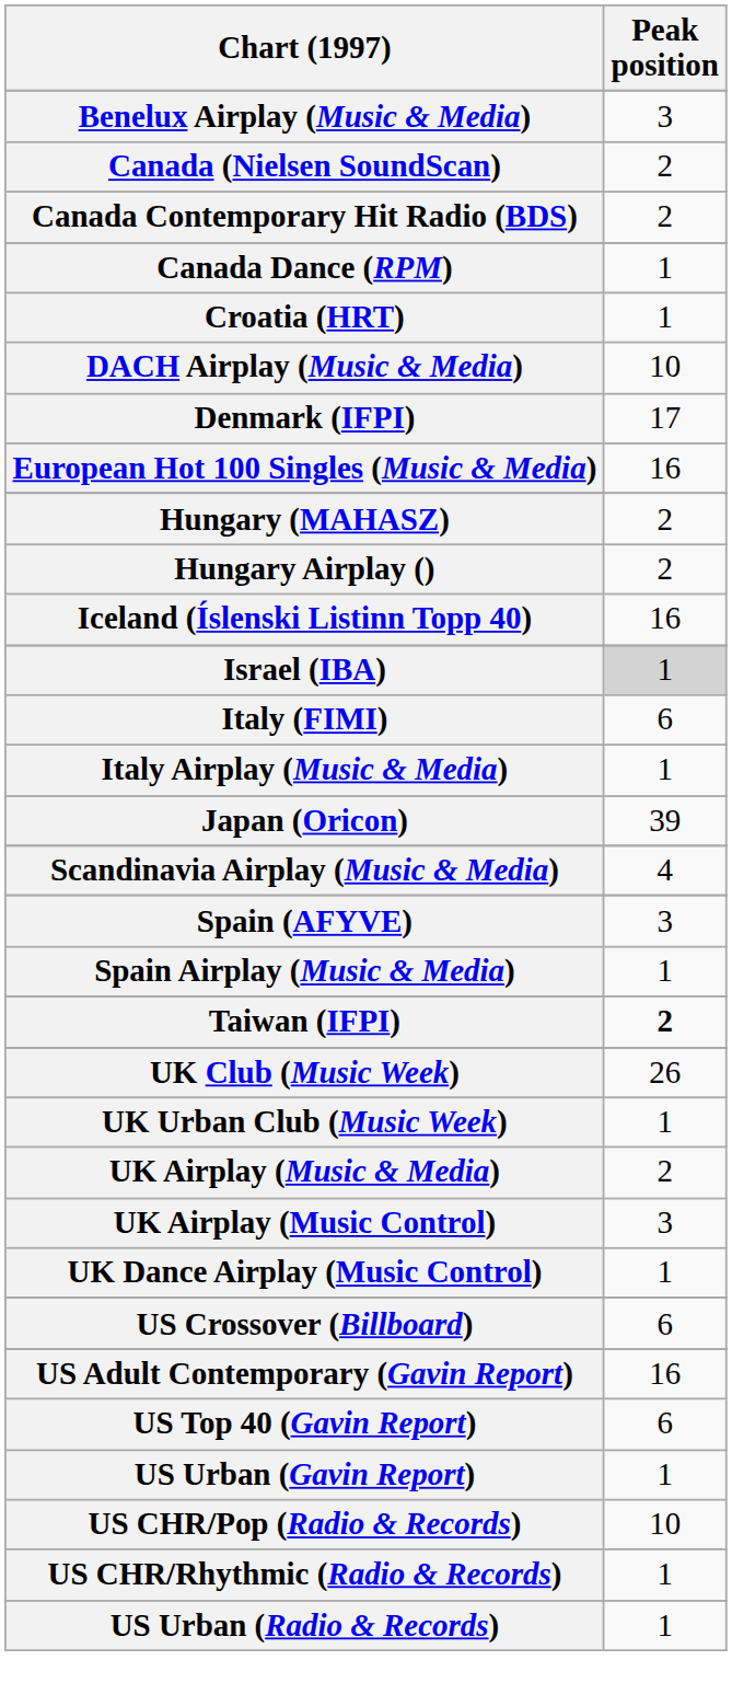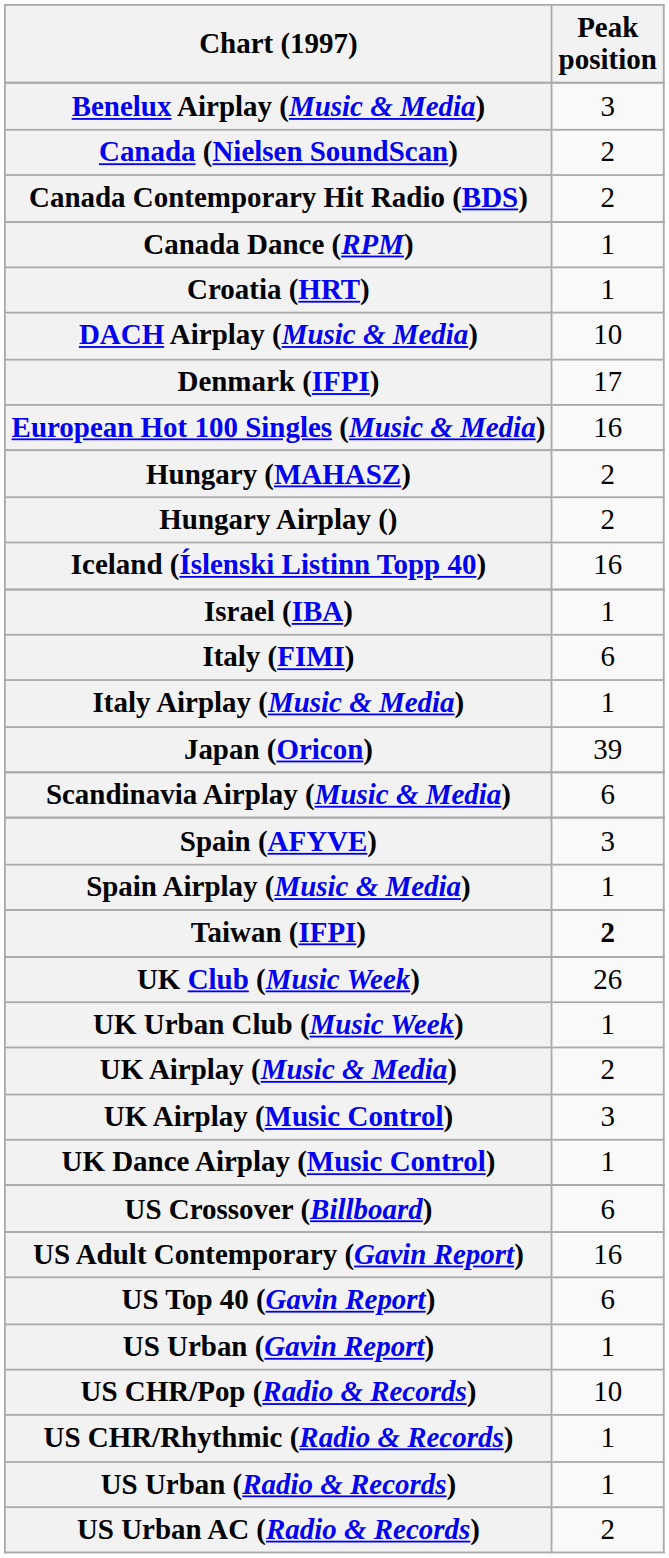 <table class="wikitable sortable plainrowheaders" style="text-align:center;">
 <tr>
 <th>Chart (1997)</th>
 <th>Peak<br>position</th>
 </tr>
 <tr>
 </tr>
 <tr>
 </tr>
 <tr>
 </tr>
 <tr>
 </tr>
 <tr>
 <th scope="row"><a href='#'>Benelux</a> Airplay (<em><a href='#'>Music & Media</a></em>)</th>
 <td>3</td>
 </tr>
 <tr>
 <th scope="row"><a href='#'>Canada</a> (<a href='#'>Nielsen SoundScan</a>)</th>
 <td>2</td>
 </tr>
 <tr>
 <th scope="row">Canada Contemporary Hit Radio (<a href='#'>BDS</a>)</th>
 <td align="center">2</td>
 </tr>
 <tr>
 </tr>
 <tr>
 </tr>
 <tr>
 <th scope="row">Canada Dance (<em><a href='#'>RPM</a></em>)</th>
 <td>1</td>
 </tr>
 <tr>
 <th scope="row">Croatia (<a href='#'>HRT</a>)</th>
 <td>1</td>
 </tr>
 <tr>
 <th scope="row"><a href='#'>DACH</a> Airplay (<em><a href='#'>Music & Media</a></em>)</th>
 <td>10</td>
 </tr>
 <tr>
 <th scope="row">Denmark (<a href='#'>IFPI</a>)</th>
 <td>17</td>
 </tr>
 <tr>
 <th scope="row"><a href='#'>European Hot 100 Singles</a> (<em><a href='#'>Music & Media</a></em>)</th>
 <td>16</td>
 </tr>
 <tr>
 </tr>
 <tr>
 </tr>
 <tr>
 </tr>
 <tr>
 <th scope="row">Hungary (<a href='#'>MAHASZ</a>)</th>
 <td>2</td>
 </tr>
 <tr>
 <th scope="row">Hungary Airplay ()</th>
 <td>2</td>
 </tr>
 <tr>
 <th scope="row">Iceland (<a href='#'>Íslenski Listinn Topp 40</a>)</th>
 <td>16</td>
 </tr>
 <tr>
 </tr>
 <tr>
 <th scope="row">Israel (<a href='#'>IBA</a>)</th>
-<td align="center" style="background: lightgrey;">1</td>
+<td align="center">1</td>
 </tr>
 <tr>
 <th scope="row">Italy (<a href='#'>FIMI</a>)</th>
 <td>6</td>
 </tr>
 <tr>
 <th scope="row">Italy Airplay (<em><a href='#'>Music & Media</a></em>)</th>
 <td>1</td>
 </tr>
 <tr>
 <th scope="row">Japan (<a href='#'>Oricon</a>)</th>
 <td>39</td>
 </tr>
 <tr>
 </tr>
 <tr>
 </tr>
 <tr>
 </tr>
 <tr>
 <th scope="row">Scandinavia Airplay (<em><a href='#'>Music & Media</a></em>)</th>
-<td>4</td>
+<td>6</td>
 </tr>
 <tr>
 </tr>
 <tr>
 <th scope="row">Spain (<a href='#'>AFYVE</a>)</th>
 <td>3</td>
 </tr>
 <tr>
 <th scope="row">Spain Airplay (<em><a href='#'>Music & Media</a></em>)</th>
 <td>1</td>
 </tr>
 <tr>
 </tr>
 <tr>
 </tr>
 <tr>
 <th scope="row">Taiwan (<a href='#'>IFPI</a>)</th>
 <td><strong>2</strong></td>
 </tr>
 <tr>
 </tr>
 <tr>
 </tr>
 <tr>
 <th scope="row">UK <a href='#'>Club</a> (<em><a href='#'>Music Week</a></em>)</th>
 <td>26</td>
 </tr>
 <tr>
 <th scope="row">UK Urban Club (<em><a href='#'>Music Week</a></em>)</th>
 <td>1</td>
 </tr>
 <tr>
 <th scope="row">UK Airplay (<em><a href='#'>Music & Media</a></em>)</th>
 <td>2</td>
 </tr>
 <tr>
 <th scope="row">UK Airplay (<a href='#'>Music Control</a>)</th>
 <td>3</td>
 </tr>
 <tr>
 <th scope="row">UK Dance Airplay (<a href='#'>Music Control</a>)</th>
 <td>1</td>
 </tr>
 <tr>
 </tr>
 <tr>
 <th scope="row">US Crossover (<em><a href='#'>Billboard</a></em>)</th>
 <td>6</td>
 </tr>
 <tr>
 </tr>
 <tr>
 </tr>
 <tr>
 </tr>
 <tr>
 </tr>
 <tr>
 </tr>
 <tr>
 </tr>
 <tr>
 </tr>
 <tr>
 <th scope="row">US Adult Contemporary (<em><a href='#'>Gavin Report</a></em>)</th>
 <td>16</td>
 </tr>
 <tr>
 <th scope="row">US Top 40 (<em><a href='#'>Gavin Report</a></em>)</th>
 <td>6</td>
 </tr>
 <tr>
 <th scope="row">US Urban (<em><a href='#'>Gavin Report</a></em>)</th>
 <td>1</td>
 </tr>
 <tr>
 <th scope="row">US CHR/Pop (<em><a href='#'>Radio & Records</a></em>)</th>
 <td>10</td>
 </tr>
 <tr>
 <th scope="row">US CHR/Rhythmic (<em><a href='#'>Radio & Records</a></em>)</th>
 <td>1</td>
 </tr>
 <tr>
 <th scope="row">US Urban (<em><a href='#'>Radio & Records</a></em>)</th>
 <td>1</td>
 </tr>
+<tr>
+<th scope="row">US Urban AC (<em><a href='#'>Radio & Records</a></em>)</th>
+<td>2</td>
+</tr>
 </table>
